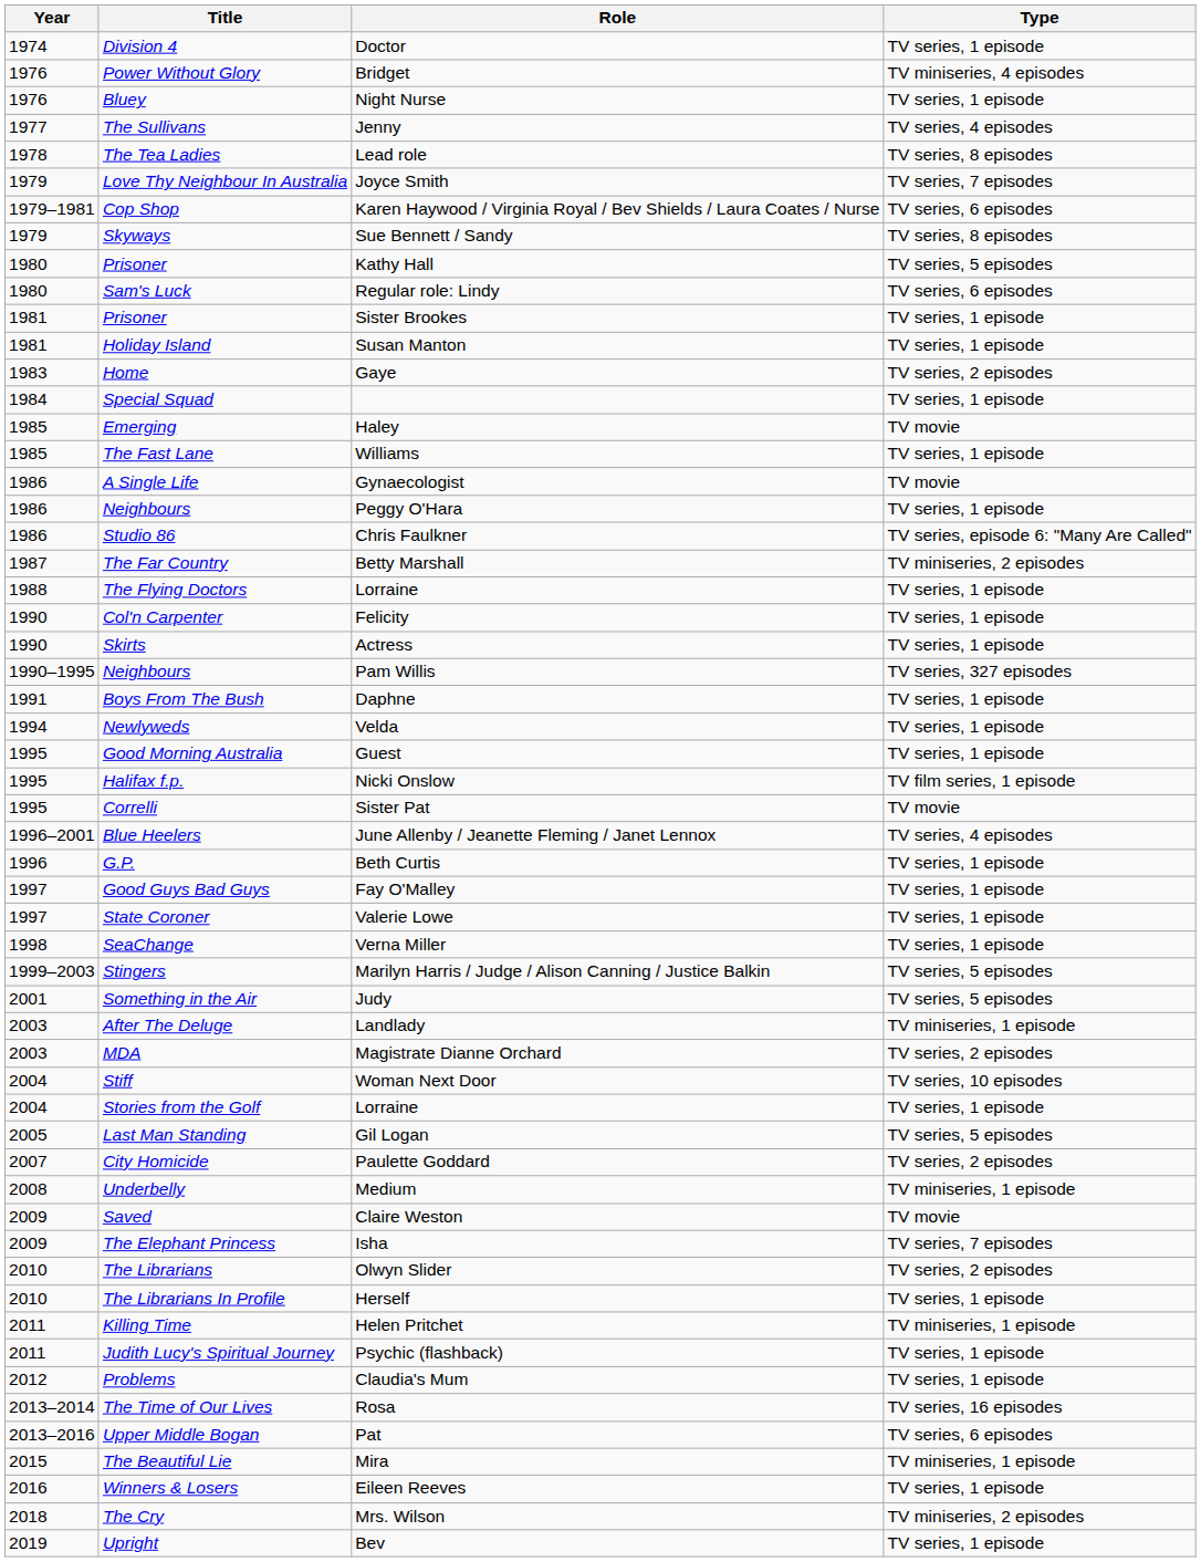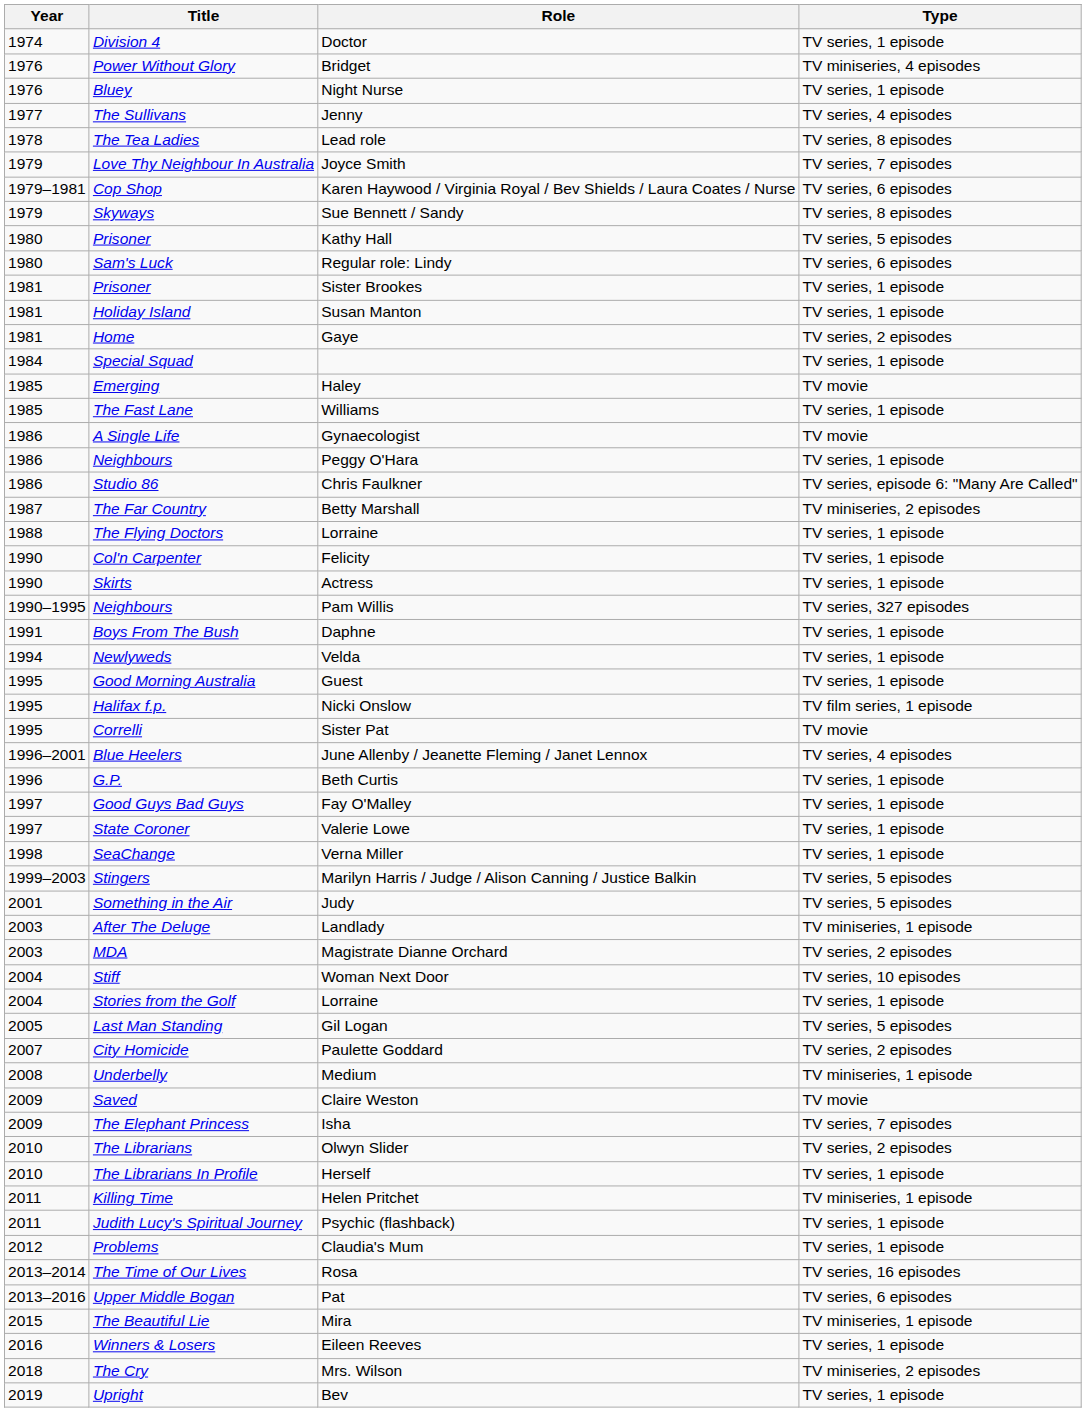 <table class="wikitable">
 <tr>
 <th>Year</th>
 <th>Title</th>
 <th>Role</th>
 <th>Type</th>
 </tr>
 <tr>
 <td>1974</td>
 <td><em><a href='#'>Division 4</a></em></td>
 <td>Doctor</td>
 <td>TV series, 1 episode</td>
 </tr>
 <tr>
 <td>1976</td>
 <td><em><a href='#'>Power Without Glory</a></em></td>
 <td>Bridget</td>
 <td>TV miniseries, 4 episodes</td>
 </tr>
 <tr>
 <td>1976</td>
 <td><em><a href='#'>Bluey</a></em></td>
 <td>Night Nurse</td>
 <td>TV series, 1 episode</td>
 </tr>
 <tr>
 <td>1977</td>
 <td><em><a href='#'>The Sullivans</a></em></td>
 <td>Jenny</td>
 <td>TV series, 4 episodes</td>
 </tr>
 <tr>
 <td>1978</td>
 <td><em><a href='#'>The Tea Ladies</a></em></td>
 <td>Lead role</td>
 <td>TV series, 8 episodes</td>
 </tr>
 <tr>
 <td>1979</td>
 <td><em><a href='#'>Love Thy Neighbour In Australia</a></em></td>
 <td>Joyce Smith</td>
 <td>TV series, 7 episodes</td>
 </tr>
 <tr>
 <td>1979–1981</td>
 <td><em><a href='#'>Cop Shop</a></em></td>
 <td>Karen Haywood / Virginia Royal / Bev Shields / Laura Coates / Nurse</td>
 <td>TV series, 6 episodes</td>
 </tr>
 <tr>
 <td>1979</td>
 <td><em><a href='#'>Skyways</a></em></td>
 <td>Sue Bennett / Sandy</td>
 <td>TV series, 8 episodes</td>
 </tr>
 <tr>
 <td>1980</td>
 <td><em><a href='#'>Prisoner</a></em></td>
 <td>Kathy Hall</td>
 <td>TV series, 5 episodes</td>
 </tr>
 <tr>
 <td>1980</td>
 <td><em><a href='#'>Sam's Luck</a></em></td>
 <td>Regular role: Lindy</td>
 <td>TV series, 6 episodes</td>
 </tr>
 <tr>
 <td>1981</td>
 <td><em><a href='#'>Prisoner</a></em></td>
 <td>Sister Brookes</td>
 <td>TV series, 1 episode</td>
 </tr>
 <tr>
 <td>1981</td>
 <td><em><a href='#'>Holiday Island</a></em></td>
 <td>Susan Manton</td>
 <td>TV series, 1 episode</td>
 </tr>
 <tr>
-<td>1983</td>
+<td>1981</td>
 <td><em><a href='#'>Home</a></em></td>
 <td>Gaye</td>
 <td>TV series, 2 episodes</td>
 </tr>
 <tr>
 <td>1984</td>
 <td><em><a href='#'>Special Squad</a></em></td>
 <td></td>
 <td>TV series, 1 episode</td>
 </tr>
 <tr>
 <td>1985</td>
 <td><em><a href='#'>Emerging</a></em></td>
 <td>Haley</td>
 <td>TV movie</td>
 </tr>
 <tr>
 <td>1985</td>
 <td><em><a href='#'>The Fast Lane</a></em></td>
 <td>Williams</td>
 <td>TV series, 1 episode</td>
 </tr>
 <tr>
 <td>1986</td>
 <td><em><a href='#'>A Single Life</a></em></td>
 <td>Gynaecologist</td>
 <td>TV movie</td>
 </tr>
 <tr>
 <td>1986</td>
 <td><em><a href='#'>Neighbours</a></em></td>
 <td>Peggy O'Hara</td>
 <td>TV series, 1 episode</td>
 </tr>
 <tr>
 <td>1986</td>
 <td><em><a href='#'>Studio 86</a></em></td>
 <td>Chris Faulkner</td>
 <td>TV series, episode 6: "Many Are Called"</td>
 </tr>
 <tr>
 <td>1987</td>
 <td><em><a href='#'>The Far Country</a></em></td>
 <td>Betty Marshall</td>
 <td>TV miniseries, 2 episodes</td>
 </tr>
 <tr>
 <td>1988</td>
 <td><em><a href='#'>The Flying Doctors</a></em></td>
 <td>Lorraine</td>
 <td>TV series, 1 episode</td>
 </tr>
 <tr>
 <td>1990</td>
 <td><em><a href='#'>Col'n Carpenter</a></em></td>
 <td>Felicity</td>
 <td>TV series, 1 episode</td>
 </tr>
 <tr>
 <td>1990</td>
 <td><em><a href='#'>Skirts</a></em></td>
 <td>Actress</td>
 <td>TV series, 1 episode</td>
 </tr>
 <tr>
 <td>1990–1995</td>
 <td><em><a href='#'>Neighbours</a></em></td>
 <td>Pam Willis</td>
 <td>TV series, 327 episodes</td>
 </tr>
 <tr>
 <td>1991</td>
 <td><em><a href='#'>Boys From The Bush</a></em></td>
 <td>Daphne</td>
 <td>TV series, 1 episode</td>
 </tr>
 <tr>
 <td>1994</td>
 <td><em><a href='#'>Newlyweds</a></em></td>
 <td>Velda</td>
 <td>TV series, 1 episode</td>
 </tr>
 <tr>
 <td>1995</td>
 <td><em><a href='#'>Good Morning Australia</a></em></td>
 <td>Guest</td>
 <td>TV series, 1 episode</td>
 </tr>
 <tr>
 <td>1995</td>
 <td><em><a href='#'>Halifax f.p.</a></em></td>
 <td>Nicki Onslow</td>
 <td>TV film series, 1 episode</td>
 </tr>
 <tr>
 <td>1995</td>
 <td><em><a href='#'>Correlli</a></em></td>
 <td>Sister Pat</td>
 <td>TV movie</td>
 </tr>
 <tr>
 <td>1996–2001</td>
 <td><em><a href='#'>Blue Heelers</a></em></td>
 <td>June Allenby / Jeanette Fleming / Janet Lennox</td>
 <td>TV series, 4 episodes</td>
 </tr>
 <tr>
 <td>1996</td>
 <td><em><a href='#'>G.P.</a></em></td>
 <td>Beth Curtis</td>
 <td>TV series, 1 episode</td>
 </tr>
 <tr>
 <td>1997</td>
 <td><em><a href='#'>Good Guys Bad Guys</a></em></td>
 <td>Fay O'Malley</td>
 <td>TV series, 1 episode</td>
 </tr>
 <tr>
 <td>1997</td>
 <td><em><a href='#'>State Coroner</a></em></td>
 <td>Valerie Lowe</td>
 <td>TV series, 1 episode</td>
 </tr>
 <tr>
 <td>1998</td>
 <td><em><a href='#'>SeaChange</a></em></td>
 <td>Verna Miller</td>
 <td>TV series, 1 episode</td>
 </tr>
 <tr>
 <td>1999–2003</td>
 <td><em><a href='#'>Stingers</a></em></td>
 <td>Marilyn Harris / Judge / Alison Canning / Justice Balkin</td>
 <td>TV series, 5 episodes</td>
 </tr>
 <tr>
 <td>2001</td>
 <td><em><a href='#'>Something in the Air</a></em></td>
 <td>Judy</td>
 <td>TV series, 5 episodes</td>
 </tr>
 <tr>
 <td>2003</td>
 <td><em><a href='#'>After The Deluge</a></em></td>
 <td>Landlady</td>
 <td>TV miniseries, 1 episode</td>
 </tr>
 <tr>
 <td>2003</td>
 <td><em><a href='#'>MDA</a></em></td>
 <td>Magistrate Dianne Orchard</td>
 <td>TV series, 2 episodes</td>
 </tr>
 <tr>
 <td>2004</td>
 <td><em><a href='#'>Stiff</a></em></td>
 <td>Woman Next Door</td>
 <td>TV series, 10 episodes</td>
 </tr>
 <tr>
 <td>2004</td>
 <td><em><a href='#'>Stories from the Golf</a></em></td>
 <td>Lorraine</td>
 <td>TV series, 1 episode</td>
 </tr>
 <tr>
 <td>2005</td>
 <td><em><a href='#'>Last Man Standing</a></em></td>
 <td>Gil Logan</td>
 <td>TV series, 5 episodes</td>
 </tr>
 <tr>
 <td>2007</td>
 <td><em><a href='#'>City Homicide</a></em></td>
 <td>Paulette Goddard</td>
 <td>TV series, 2 episodes</td>
 </tr>
 <tr>
 <td>2008</td>
 <td><em><a href='#'>Underbelly</a></em></td>
 <td>Medium</td>
 <td>TV miniseries, 1 episode</td>
 </tr>
 <tr>
 <td>2009</td>
 <td><em><a href='#'>Saved</a></em></td>
 <td>Claire Weston</td>
 <td>TV movie</td>
 </tr>
 <tr>
 <td>2009</td>
 <td><em><a href='#'>The Elephant Princess</a></em></td>
 <td>Isha</td>
 <td>TV series, 7 episodes</td>
 </tr>
 <tr>
 <td>2010</td>
 <td><em><a href='#'>The Librarians</a></em></td>
 <td>Olwyn Slider</td>
 <td>TV series, 2 episodes</td>
 </tr>
 <tr>
 <td>2010</td>
 <td><em><a href='#'>The Librarians In Profile</a></em></td>
 <td>Herself</td>
 <td>TV series, 1 episode</td>
 </tr>
 <tr>
 <td>2011</td>
 <td><em><a href='#'>Killing Time</a></em></td>
 <td>Helen Pritchet</td>
 <td>TV miniseries, 1 episode</td>
 </tr>
 <tr>
 <td>2011</td>
 <td><em><a href='#'>Judith Lucy's Spiritual Journey</a></em></td>
 <td>Psychic (flashback)</td>
 <td>TV series, 1 episode</td>
 </tr>
 <tr>
 <td>2012</td>
 <td><em><a href='#'>Problems</a></em></td>
 <td>Claudia's Mum</td>
 <td>TV series, 1 episode</td>
 </tr>
 <tr>
 <td>2013–2014</td>
 <td><em><a href='#'>The Time of Our Lives</a></em></td>
 <td>Rosa</td>
 <td>TV series, 16 episodes</td>
 </tr>
 <tr>
 <td>2013–2016</td>
 <td><em><a href='#'>Upper Middle Bogan</a></em></td>
 <td>Pat</td>
 <td>TV series, 6 episodes</td>
 </tr>
 <tr>
 <td>2015</td>
 <td><em><a href='#'>The Beautiful Lie</a></em></td>
 <td>Mira</td>
 <td>TV miniseries, 1 episode</td>
 </tr>
 <tr>
 <td>2016</td>
 <td><em><a href='#'>Winners & Losers</a></em></td>
 <td>Eileen Reeves</td>
 <td>TV series, 1 episode</td>
 </tr>
 <tr>
 <td>2018</td>
 <td><em><a href='#'>The Cry</a></em></td>
 <td>Mrs. Wilson</td>
 <td>TV miniseries, 2 episodes</td>
 </tr>
 <tr>
 <td>2019</td>
 <td><em><a href='#'>Upright</a></em></td>
 <td>Bev</td>
 <td>TV series, 1 episode</td>
 </tr>
 </table>
